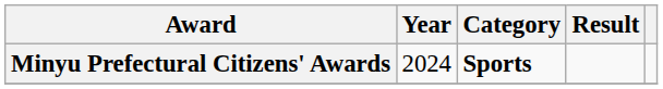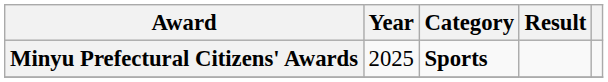 <table class="wikitable plainrowheaders sortable">
 <tr>
 <th scope="col">Award</th>
 <th scope="col">Year</th>
 <th scope="col">Category</th>
 <th scope="col">Result</th>
 <th scope="col" class="unsortable"></th>
 </tr>
 <tr>
 <th scope="row">Minyu Prefectural Citizens' Awards</th>
-<td align="center">2024</td>
+<td align="center">2025</td>
 <td><strong>Sports</strong></td>
 <td></td>
 <td align="center"></td>
 </tr>
 <tr>
 </tr>
 </table>
